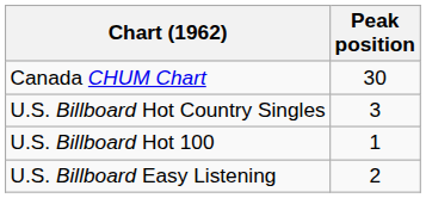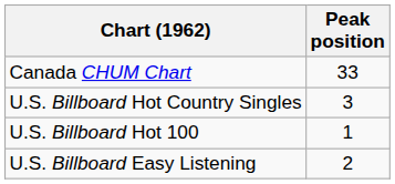 <table class="wikitable">
 <tr>
 <th>Chart (1962)</th>
 <th>Peak<br>position</th>
 </tr>
 <tr>
 <td>Canada <em><a href='#'>CHUM Chart</a></em></td>
-<td align="center">30</td>
+<td align="center">33</td>
 </tr>
 <tr>
 <td>U.S. <em>Billboard</em> Hot Country Singles</td>
 <td align="center">3</td>
 </tr>
 <tr>
 <td>U.S. <em>Billboard</em> Hot 100</td>
 <td align="center">1</td>
 </tr>
 <tr>
 <td>U.S. <em>Billboard</em> Easy Listening</td>
 <td align="center">2</td>
 </tr>
 </table>
